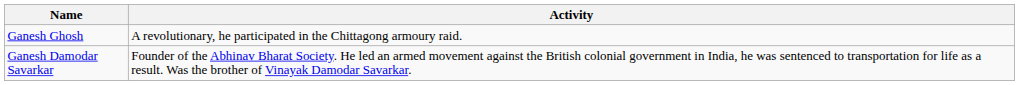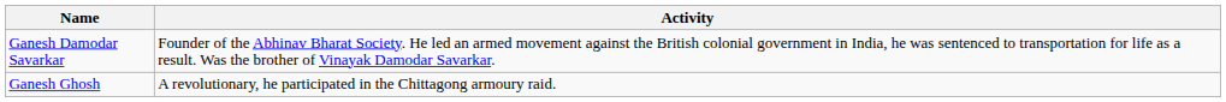 <table class="wikitable">
 <tr>
 <th>Name</th>
 <th>Activity</th>
 </tr>
 <tr>
+<td><a href='#'>Ganesh Damodar Savarkar</a></td>
+<td>Founder of the <a href='#'>Abhinav Bharat Society</a>. He led an armed movement against the British colonial government in India, he was sentenced to transportation for life as a result. Was the brother of <a href='#'>Vinayak Damodar Savarkar</a>.</td>
+</tr>
+<tr>
 <td><a href='#'>Ganesh Ghosh</a></td>
 <td>A revolutionary, he participated in the Chittagong armoury raid.</td>
 </tr>
-<tr>
-<td><a href='#'>Ganesh Damodar Savarkar</a></td>
-<td>Founder of the <a href='#'>Abhinav Bharat Society</a>. He led an armed movement against the British colonial government in India, he was sentenced to transportation for life as a result. Was the brother of <a href='#'>Vinayak Damodar Savarkar</a>.</td>
-</tr>
 </table>
